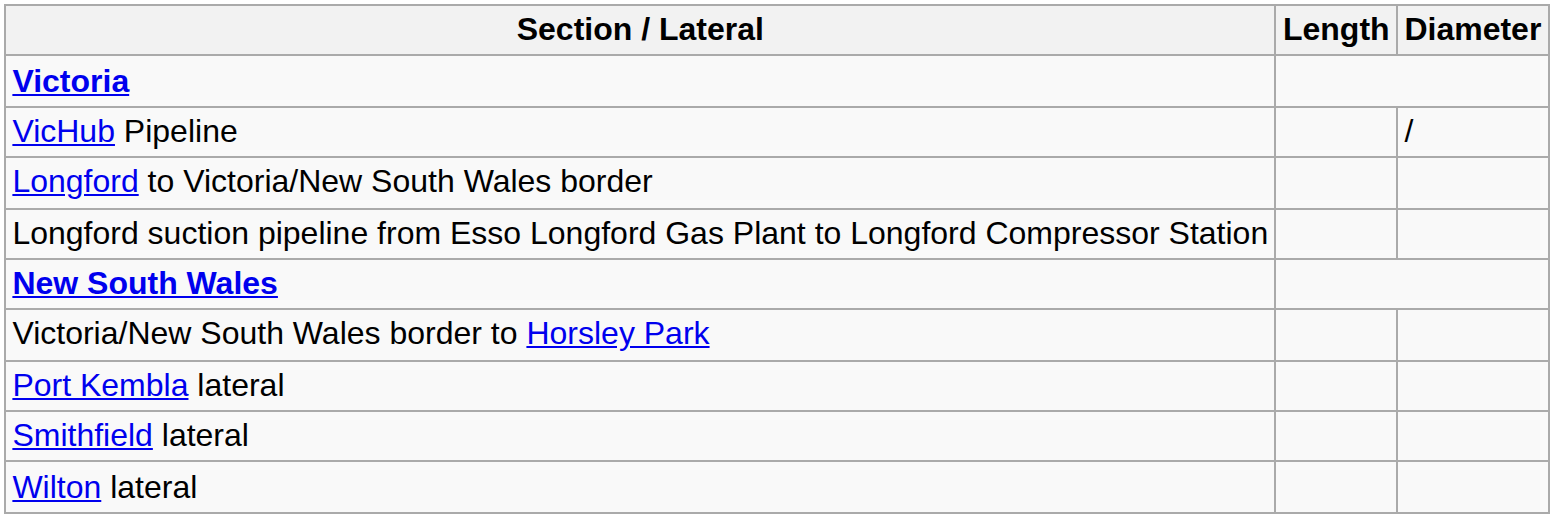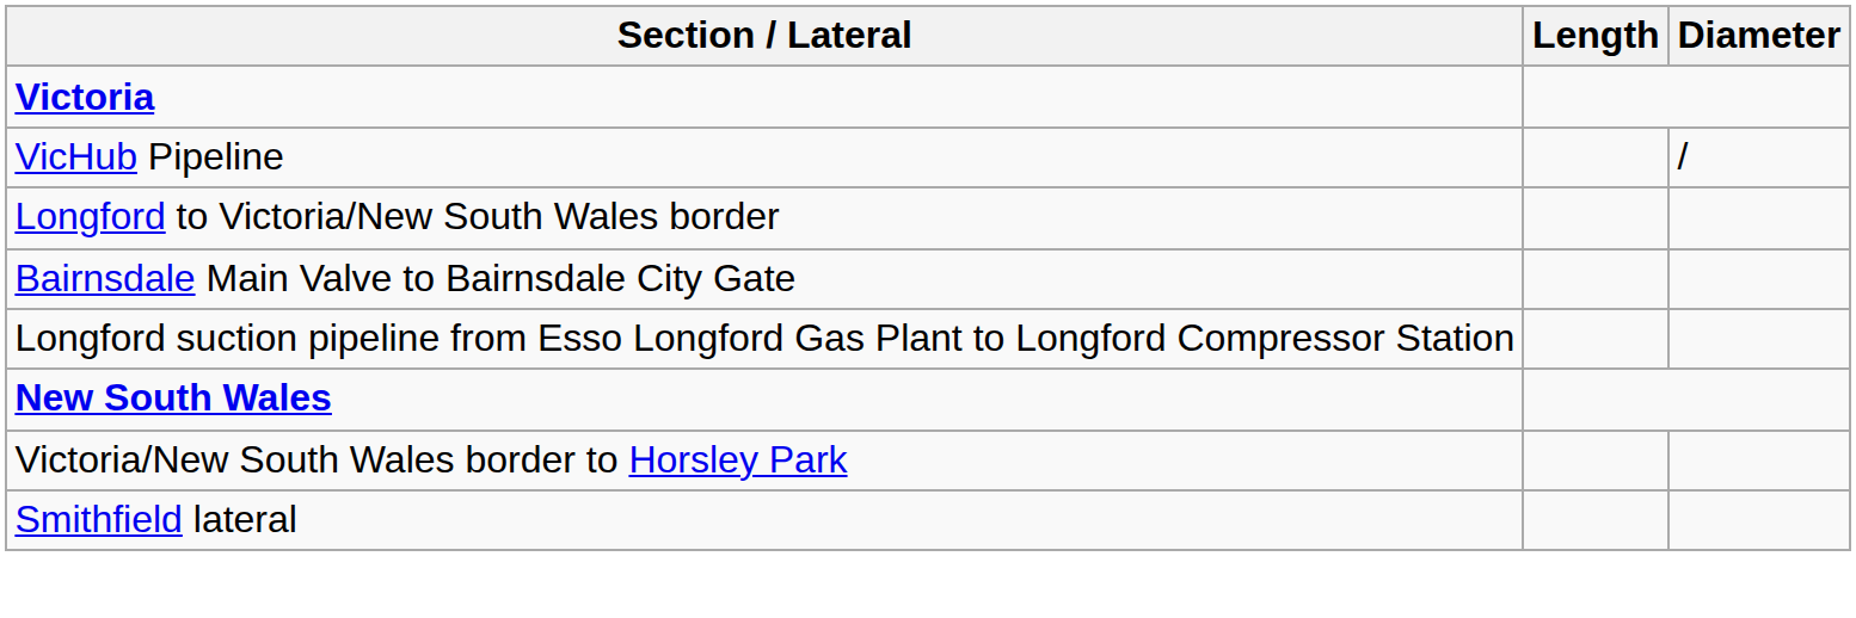 <table class="wikitable">
 <tr>
 <th>Section / Lateral</th>
 <th>Length</th>
 <th>Diameter</th>
 </tr>
 <tr>
 <td colspan 3><strong><a href='#'>Victoria</a></strong></td>
 </tr>
 <tr>
 <td><a href='#'>VicHub</a> Pipeline</td>
 <td></td>
 <td>/</td>
 </tr>
 <tr>
 <td><a href='#'>Longford</a> to Victoria/New South Wales border</td>
 <td></td>
 <td></td>
 </tr>
 <tr>
+<td><a href='#'>Bairnsdale</a> Main Valve to Bairnsdale City Gate</td>
+<td></td>
+<td></td>
+</tr>
+<tr>
 <td>Longford suction pipeline from Esso Longford Gas Plant to Longford Compressor Station</td>
 <td></td>
 <td></td>
 </tr>
 <tr>
 <td colspan 3><strong><a href='#'>New South Wales</a></strong></td>
 </tr>
 <tr>
 <td>Victoria/New South Wales border to <a href='#'>Horsley Park</a></td>
 <td></td>
 <td></td>
 </tr>
 <tr>
-<td><a href='#'>Port Kembla</a> lateral</td>
-<td></td>
-<td></td>
-</tr>
-<tr>
 <td><a href='#'>Smithfield</a> lateral</td>
 <td></td>
 <td></td>
 </tr>
-<tr>
-<td><a href='#'>Wilton</a> lateral</td>
-<td></td>
-<td></td>
-</tr>
 </table>
